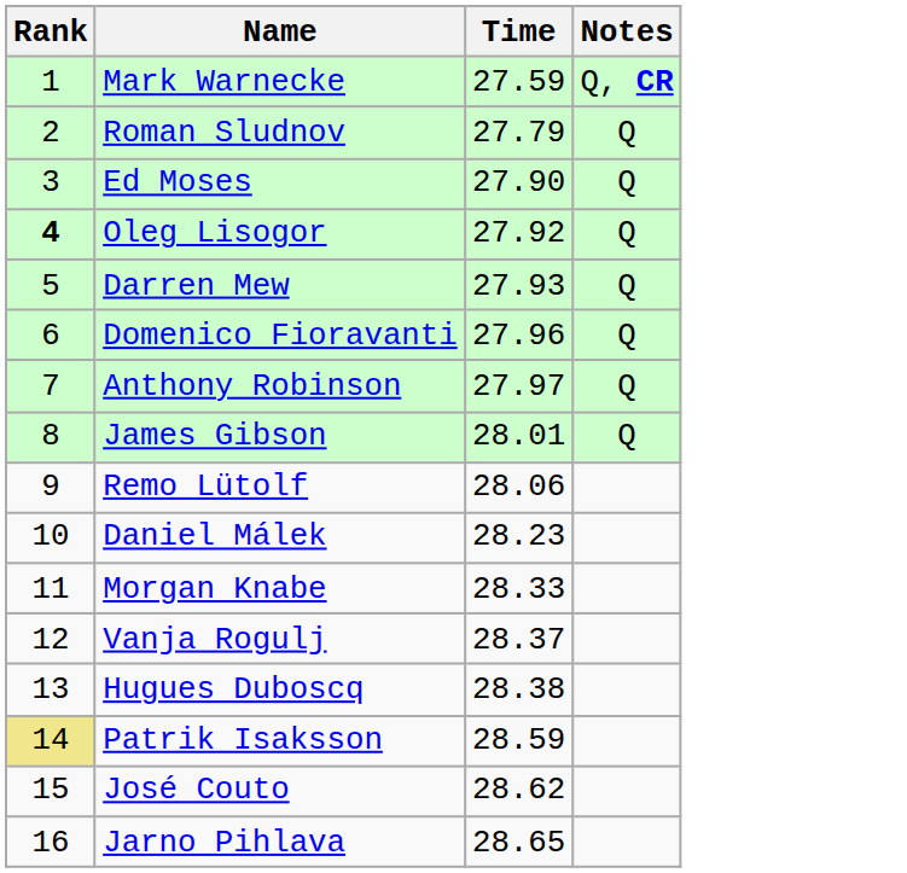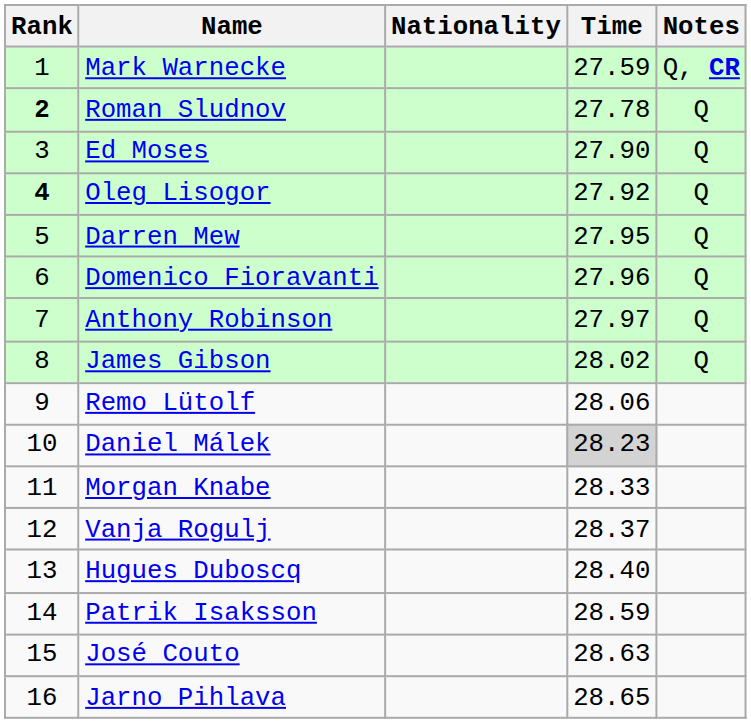 <table class="wikitable sortable" style="text-align:center">
 <tr>
 <th>Rank</th>
 <th>Name</th>
+<th>Nationality</th>
 <th>Time</th>
 <th>Notes</th>
 </tr>
 <tr bgcolor=ccffcc>
 <td>1</td>
 <td align=left><a href='#'>Mark Warnecke</a></td>
+<td align=left></td>
 <td>27.59</td>
 <td>Q, <strong><a href='#'>CR</a></strong></td>
 </tr>
 <tr bgcolor=ccffcc>
-<td>2</td>
+<td><strong>2</strong></td>
 <td align=left><a href='#'>Roman Sludnov</a></td>
-<td>27.79</td>
+<td align=left></td>
+<td>27.78</td>
 <td>Q</td>
 </tr>
 <tr bgcolor=ccffcc>
 <td>3</td>
 <td align=left><a href='#'>Ed Moses</a></td>
+<td align=left></td>
 <td>27.90</td>
 <td>Q</td>
 </tr>
 <tr bgcolor=ccffcc>
 <td><strong>4</strong></td>
 <td align=left><a href='#'>Oleg Lisogor</a></td>
+<td align=left></td>
 <td>27.92</td>
 <td>Q</td>
 </tr>
 <tr bgcolor=ccffcc>
 <td>5</td>
 <td align=left><a href='#'>Darren Mew</a></td>
-<td>27.93</td>
+<td align=left></td>
+<td>27.95</td>
 <td>Q</td>
 </tr>
 <tr bgcolor=ccffcc>
 <td>6</td>
 <td align=left><a href='#'>Domenico Fioravanti</a></td>
+<td align=left></td>
 <td>27.96</td>
 <td>Q</td>
 </tr>
 <tr bgcolor=ccffcc>
 <td>7</td>
 <td align=left><a href='#'>Anthony Robinson</a></td>
+<td align=left></td>
 <td>27.97</td>
 <td>Q</td>
 </tr>
 <tr bgcolor=ccffcc>
 <td>8</td>
 <td align=left><a href='#'>James Gibson</a></td>
-<td>28.01</td>
+<td align=left></td>
+<td>28.02</td>
 <td>Q</td>
 </tr>
 <tr>
 <td>9</td>
 <td align=left><a href='#'>Remo Lütolf</a></td>
+<td align=left> </td>
 <td>28.06</td>
 <td></td>
 </tr>
 <tr>
 <td>10</td>
 <td align=left><a href='#'>Daniel Málek</a></td>
-<td>28.23</td>
+<td align=left> </td>
+<td style="background: lightgrey;">28.23</td>
 <td></td>
 </tr>
 <tr>
 <td>11</td>
 <td align=left><a href='#'>Morgan Knabe</a></td>
+<td align=left> </td>
 <td>28.33</td>
 <td></td>
 </tr>
 <tr>
 <td>12</td>
 <td align=left><a href='#'>Vanja Rogulj</a></td>
+<td align=left> </td>
 <td>28.37</td>
 <td></td>
 </tr>
 <tr>
 <td>13</td>
 <td align=left><a href='#'>Hugues Duboscq</a></td>
-<td>28.38</td>
+<td align=left> </td>
+<td>28.40</td>
 <td></td>
 </tr>
 <tr>
-<td style="background: khaki;">14</td>
+<td>14</td>
 <td align=left><a href='#'>Patrik Isaksson</a></td>
+<td align=left> </td>
 <td>28.59</td>
 <td></td>
 </tr>
 <tr>
 <td>15</td>
 <td align=left><a href='#'>José Couto</a></td>
-<td>28.62</td>
+<td align=left> </td>
+<td>28.63</td>
 <td></td>
 </tr>
 <tr>
 <td>16</td>
 <td align=left><a href='#'>Jarno Pihlava</a></td>
+<td align=left> </td>
 <td>28.65</td>
 <td></td>
 </tr>
 </table>
